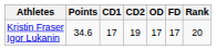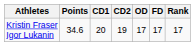 <table class="wikitable" border="1" style="font-size:90%">
 <tr>
 <th>Athletes</th>
 <th>Points</th>
 <th>CD1</th>
 <th>CD2</th>
 <th>OD</th>
 <th>FD</th>
 <th>Rank</th>
 </tr>
 <tr align=center>
 <td align=left><a href='#'>Kristin Fraser</a><br><a href='#'>Igor Lukanin</a></td>
 <td>34.6</td>
-<td>17</td>
+<td>20</td>
 <td>19</td>
 <td>17</td>
 <td>17</td>
-<td>20</td>
+<td>17</td>
 </tr>
 </table>
